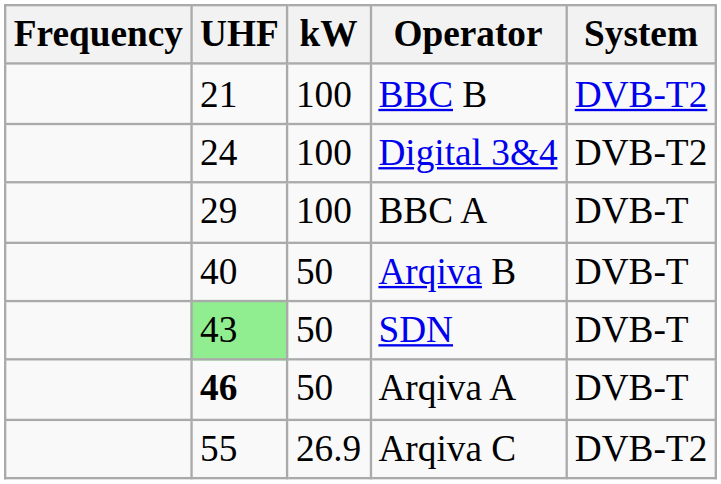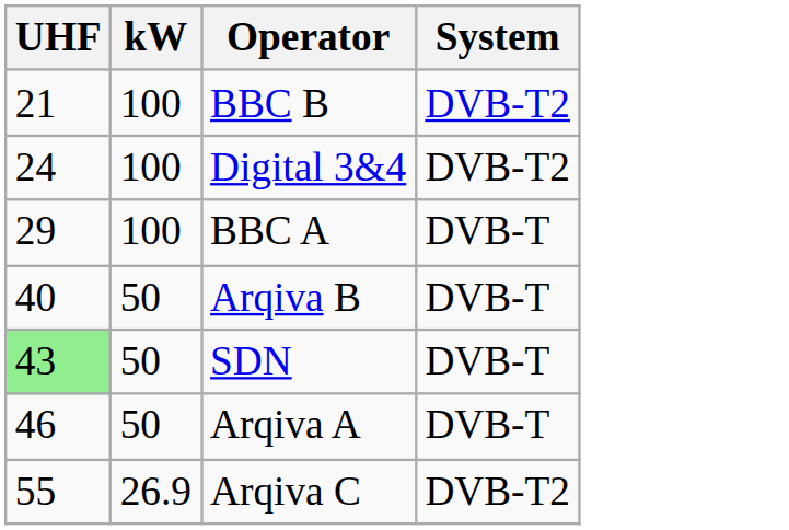 <table class="wikitable sortable">
 <tr>
-<th>Frequency</th>
 <th>UHF</th>
 <th>kW</th>
 <th>Operator</th>
 <th>System</th>
 </tr>
 <tr>
-<td></td>
 <td>21</td>
 <td>100</td>
 <td><a href='#'>BBC</a> B</td>
 <td><a href='#'>DVB-T2</a></td>
 </tr>
 <tr>
-<td></td>
 <td>24</td>
 <td>100</td>
 <td><a href='#'>Digital 3&4</a></td>
 <td>DVB-T2</td>
 </tr>
 <tr>
-<td></td>
 <td>29</td>
 <td>100</td>
 <td>BBC A</td>
 <td>DVB-T</td>
 </tr>
 <tr>
-<td></td>
 <td>40</td>
 <td>50</td>
 <td><a href='#'>Arqiva</a> B</td>
 <td>DVB-T</td>
 </tr>
 <tr>
-<td></td>
 <td style="background: lightgreen;">43</td>
 <td>50</td>
 <td><a href='#'>SDN</a></td>
 <td>DVB-T</td>
 </tr>
 <tr>
-<td></td>
-<td><strong>46</strong></td>
+<td>46</td>
 <td>50</td>
 <td>Arqiva A</td>
 <td>DVB-T</td>
 </tr>
 <tr>
-<td></td>
 <td>55</td>
 <td>26.9</td>
 <td>Arqiva C</td>
 <td>DVB-T2</td>
 </tr>
 </table>
